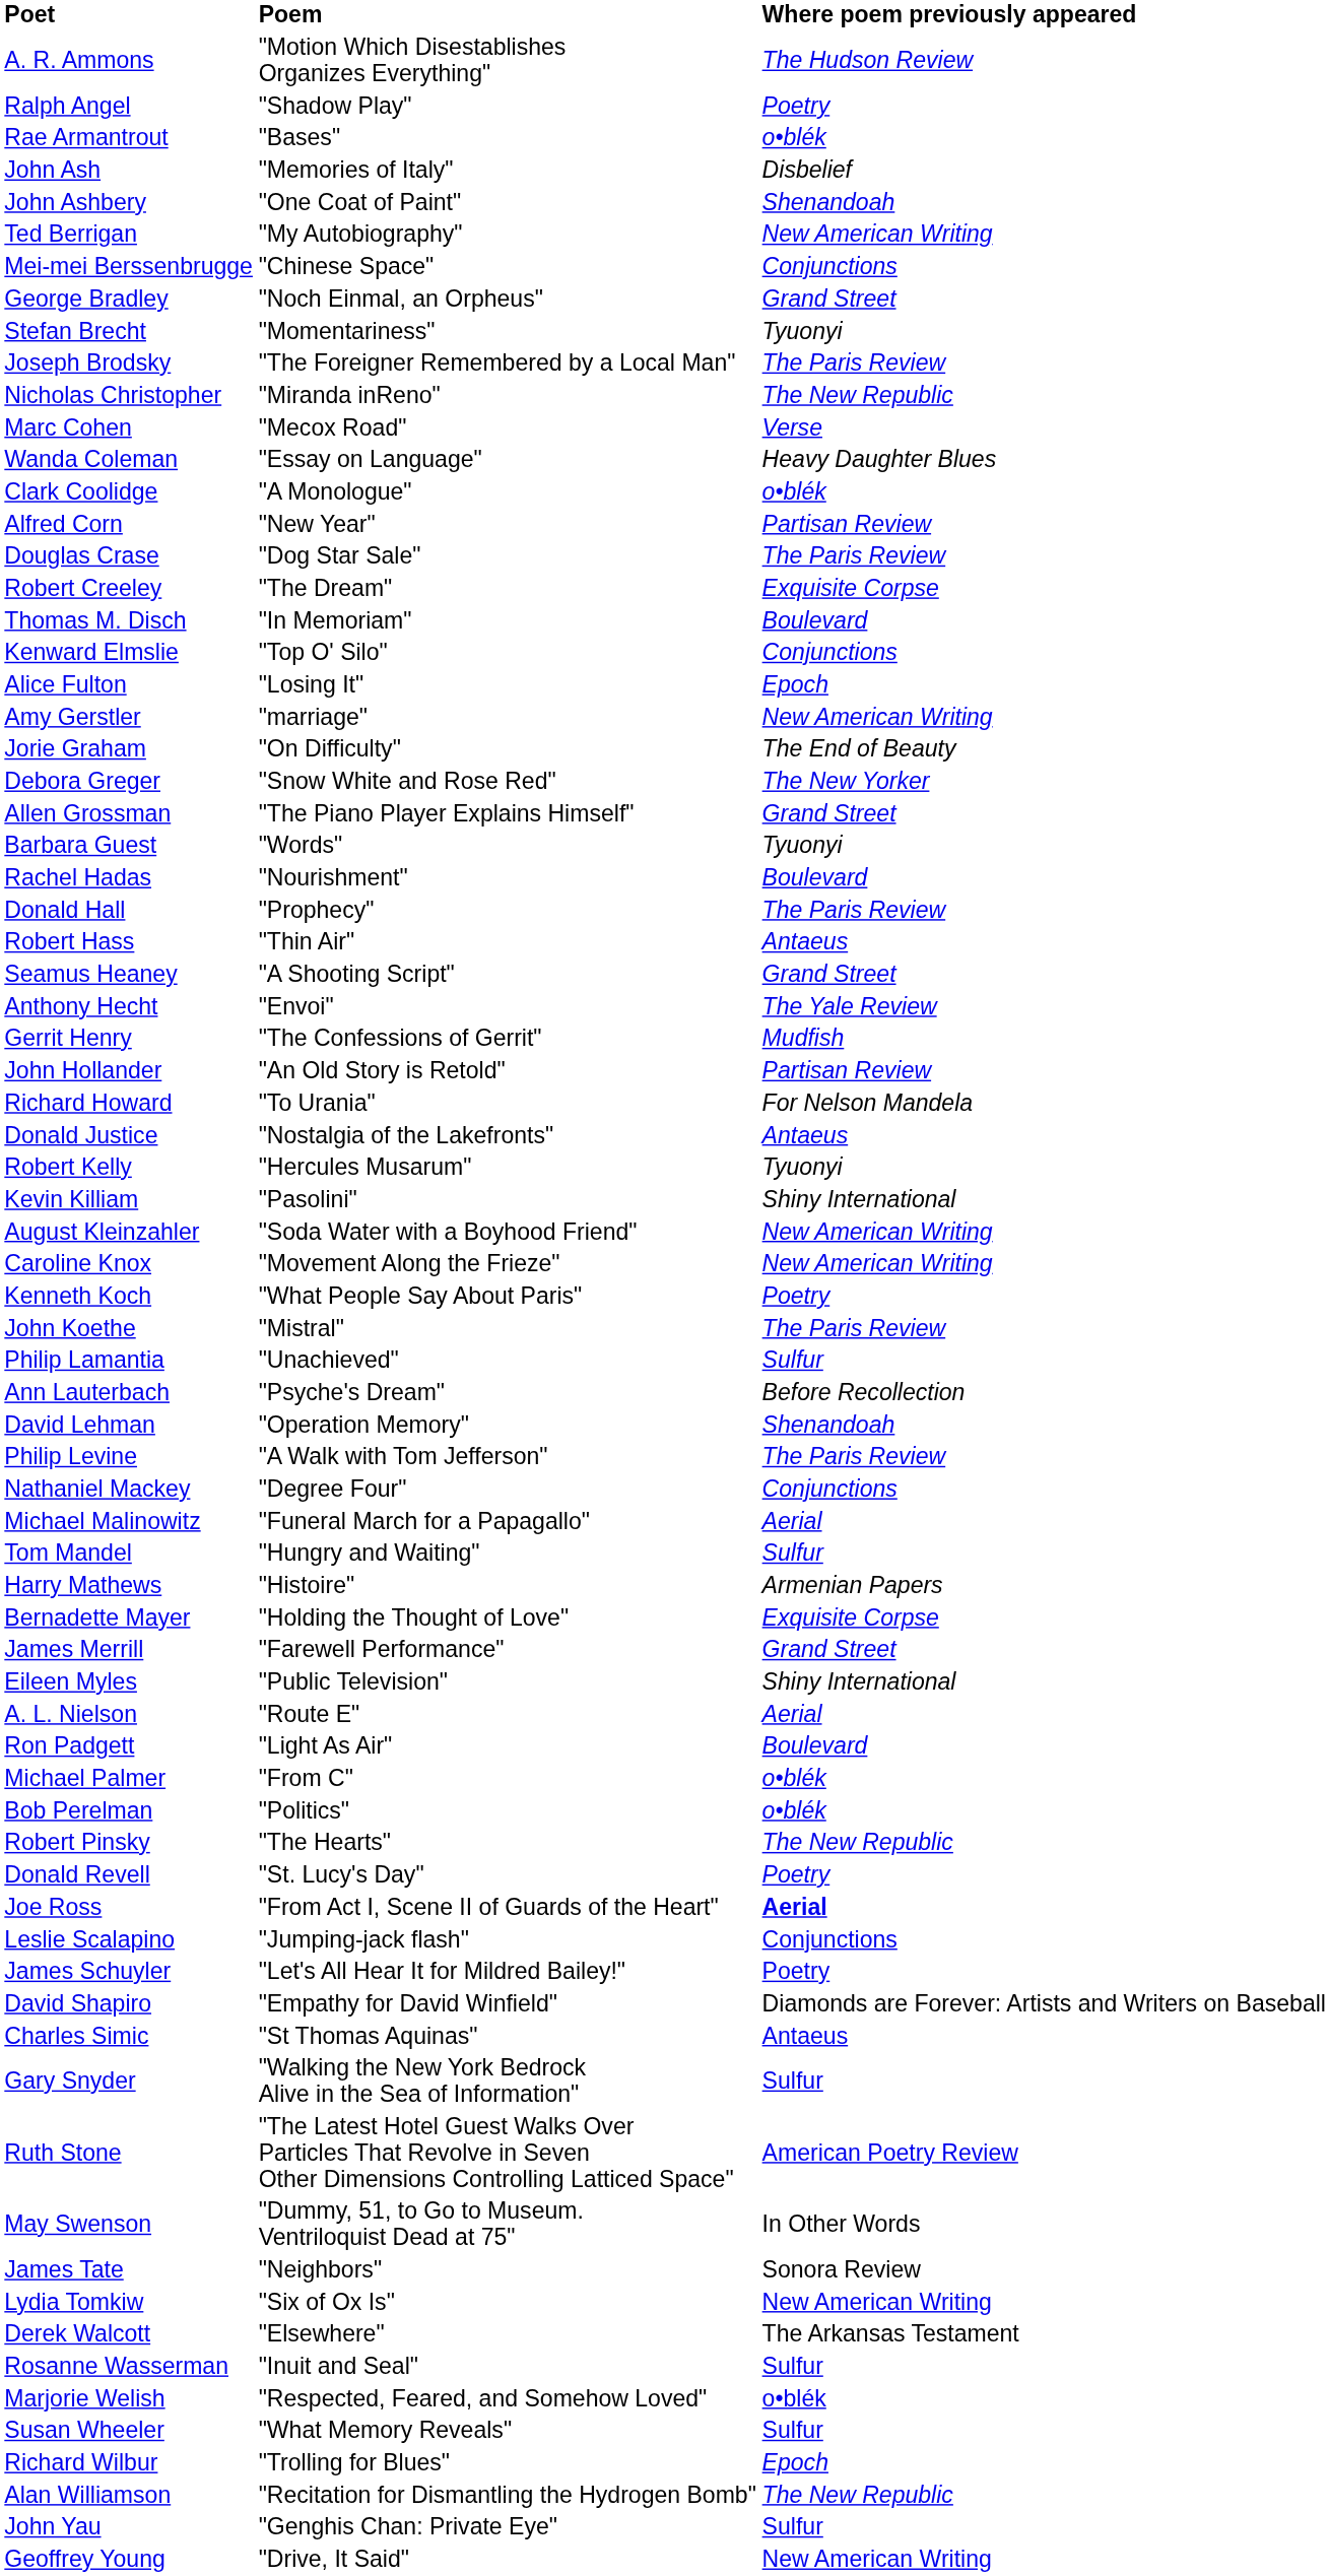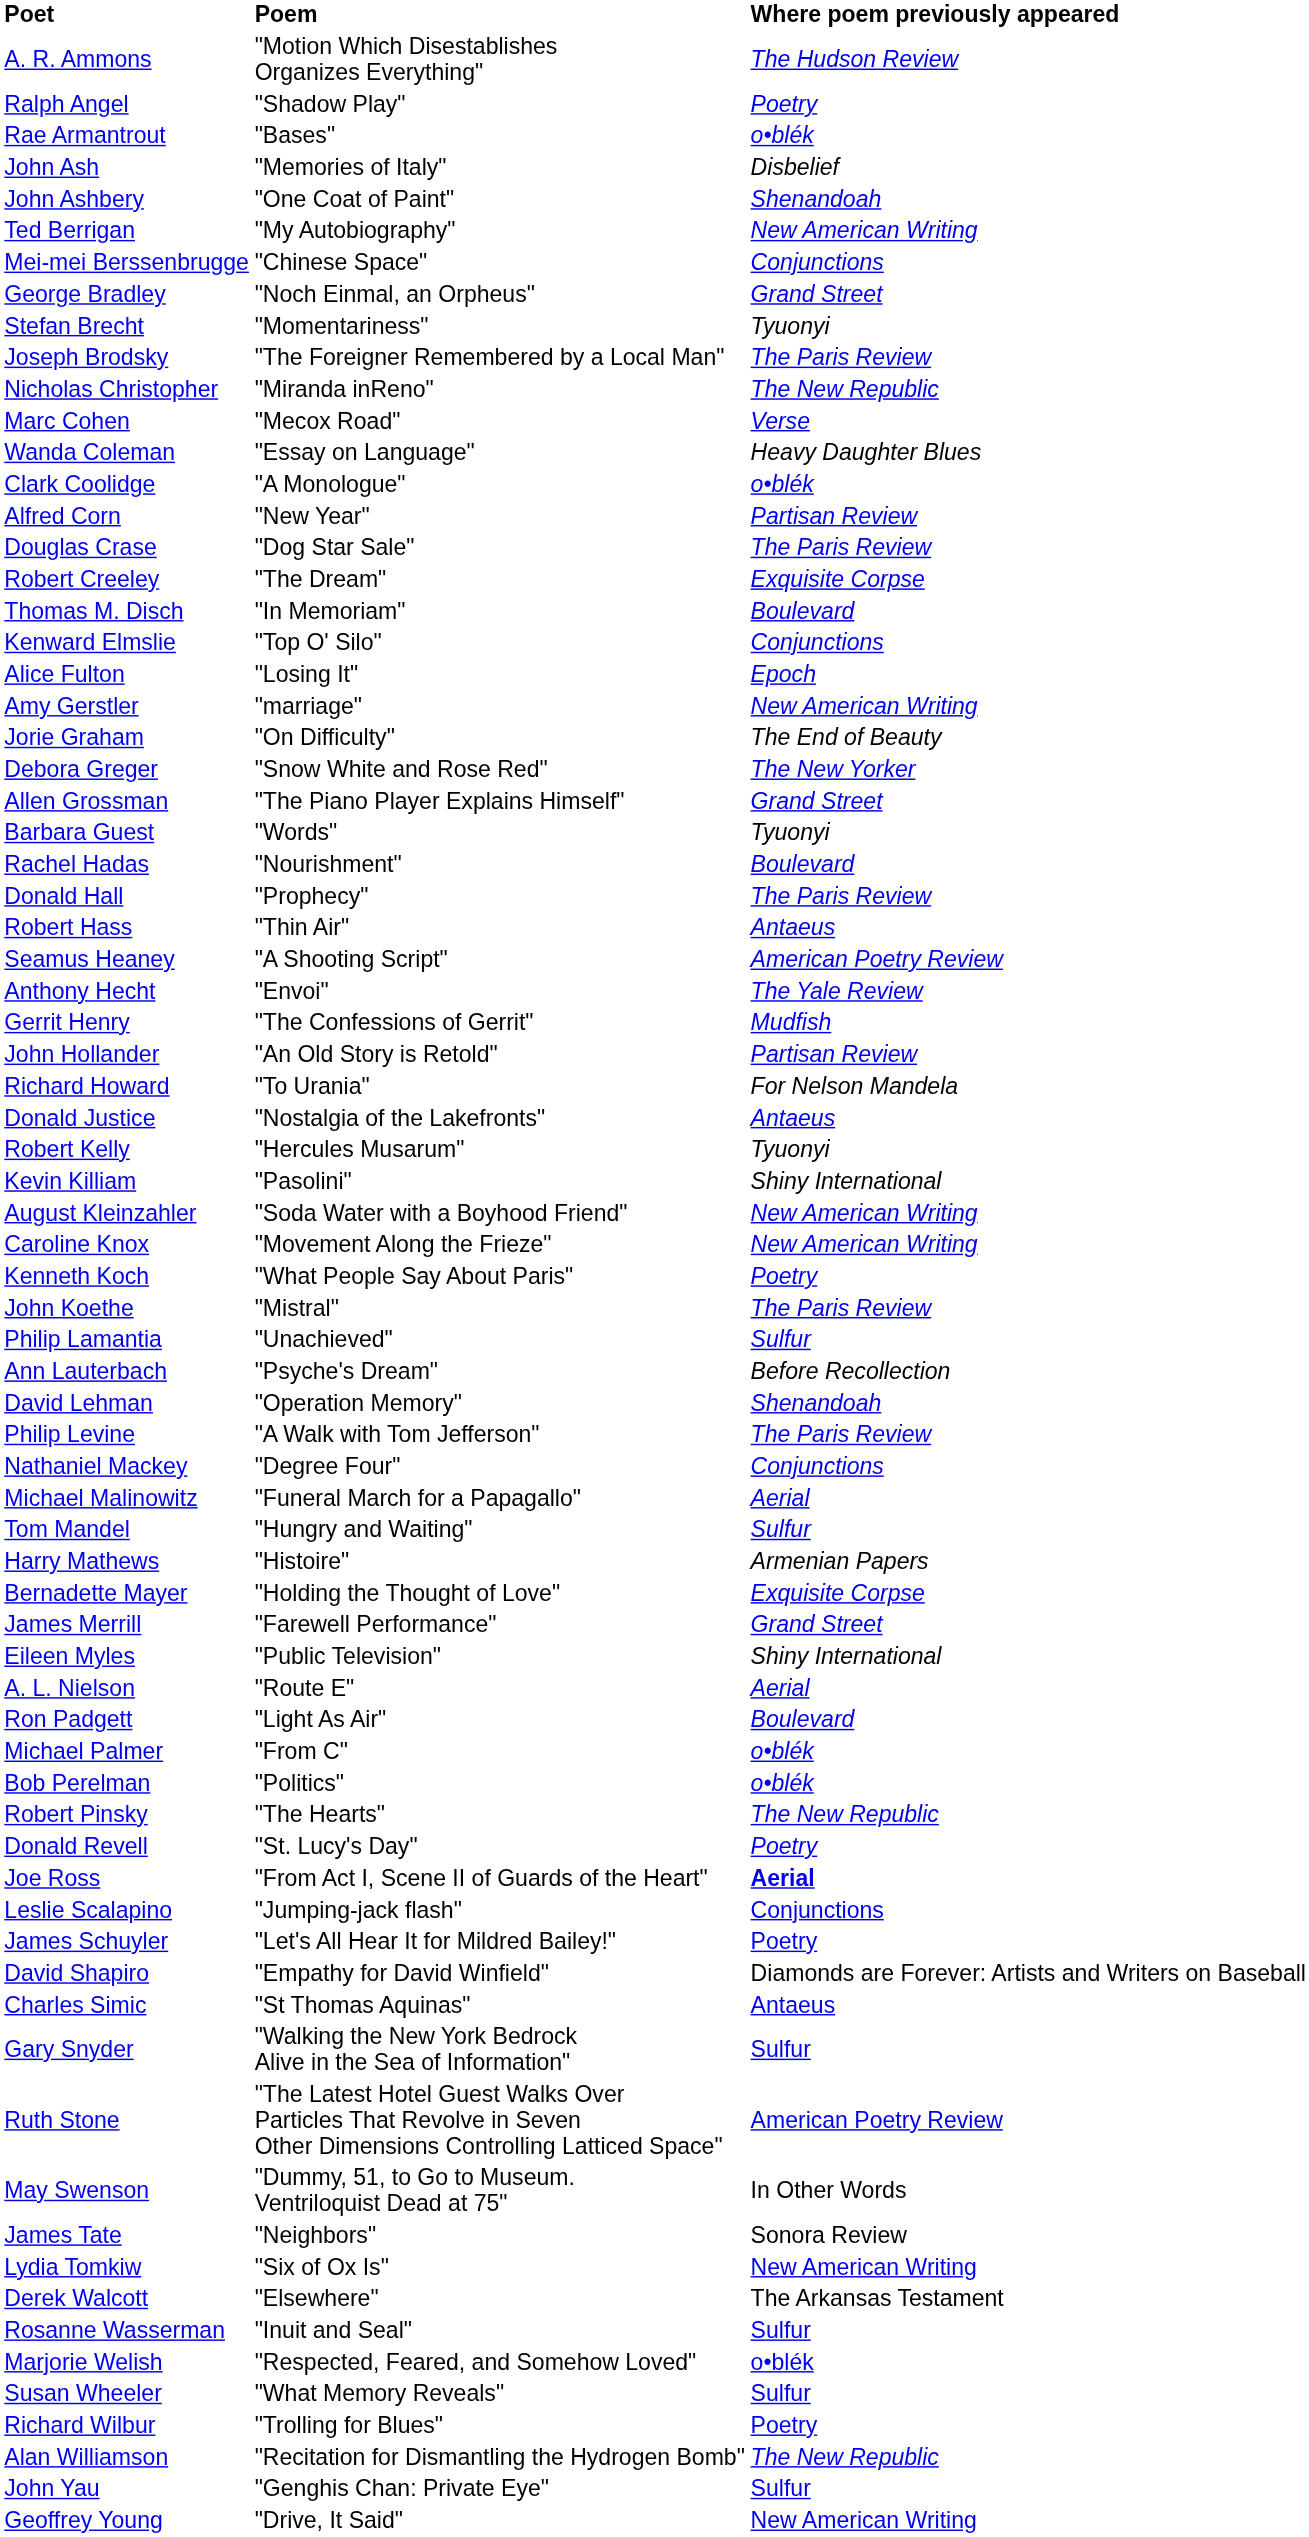 <table>
 <tr>
 <td><strong>Poet</strong></td>
 <td><strong>Poem</strong></td>
 <td><strong>Where poem previously appeared</strong></td>
 </tr>
 <tr>
 <td><a href='#'>A. R. Ammons</a></td>
 <td>"Motion Which Disestablishes<br> Organizes Everything"</td>
 <td><em><a href='#'>The Hudson Review</a></em></td>
 </tr>
 <tr>
 <td><a href='#'>Ralph Angel</a></td>
 <td>"Shadow Play"</td>
 <td><em><a href='#'>Poetry</a></em></td>
 </tr>
 <tr>
 <td><a href='#'>Rae Armantrout</a></td>
 <td>"Bases"</td>
 <td><em><a href='#'>o•blék</a></em></td>
 </tr>
 <tr>
 <td><a href='#'>John Ash</a></td>
 <td>"Memories of Italy"</td>
 <td><em>Disbelief</em></td>
 </tr>
 <tr>
 <td><a href='#'>John Ashbery</a></td>
 <td>"One Coat of Paint"</td>
 <td><em><a href='#'>Shenandoah</a></em></td>
 </tr>
 <tr>
 <td><a href='#'>Ted Berrigan</a></td>
 <td>"My Autobiography"</td>
 <td><em><a href='#'>New American Writing</a></em></td>
 </tr>
 <tr>
 <td><a href='#'>Mei-mei Berssenbrugge</a></td>
 <td>"Chinese Space"</td>
 <td><em><a href='#'>Conjunctions</a></em></td>
 </tr>
 <tr>
 <td><a href='#'>George Bradley</a></td>
 <td>"Noch Einmal, an Orpheus"</td>
 <td><em><a href='#'>Grand Street</a></em></td>
 </tr>
 <tr>
 <td><a href='#'>Stefan Brecht</a></td>
 <td>"Momentariness"</td>
 <td><em>Tyuonyi</em></td>
 </tr>
 <tr>
 <td><a href='#'>Joseph Brodsky</a></td>
 <td>"The Foreigner Remembered by a Local Man"</td>
 <td><em><a href='#'>The Paris Review</a></em></td>
 </tr>
 <tr>
 <td><a href='#'>Nicholas Christopher</a></td>
 <td>"Miranda inReno"</td>
 <td><em><a href='#'>The New Republic</a></em></td>
 </tr>
 <tr>
 <td><a href='#'>Marc Cohen</a></td>
 <td>"Mecox Road"</td>
 <td><em><a href='#'>Verse</a></em></td>
 </tr>
 <tr>
 <td><a href='#'>Wanda Coleman</a></td>
 <td>"Essay on Language"</td>
 <td><em>Heavy Daughter Blues</em></td>
 </tr>
 <tr>
 <td><a href='#'>Clark Coolidge</a></td>
 <td>"A Monologue"</td>
 <td><em><a href='#'>o•blék</a></em></td>
 </tr>
 <tr>
 <td><a href='#'>Alfred Corn</a></td>
 <td>"New Year"</td>
 <td><em><a href='#'>Partisan Review</a></em></td>
 </tr>
 <tr>
 <td><a href='#'>Douglas Crase</a></td>
 <td>"Dog Star Sale"</td>
 <td><em><a href='#'>The Paris Review</a></em></td>
 </tr>
 <tr>
 <td><a href='#'>Robert Creeley</a></td>
 <td>"The Dream"</td>
 <td><em><a href='#'>Exquisite Corpse</a></em></td>
 </tr>
 <tr>
 <td><a href='#'>Thomas M. Disch</a></td>
 <td>"In Memoriam"</td>
 <td><em><a href='#'>Boulevard</a></em></td>
 </tr>
 <tr>
 <td><a href='#'>Kenward Elmslie</a></td>
 <td>"Top O' Silo"</td>
 <td><em><a href='#'>Conjunctions</a></em></td>
 </tr>
 <tr>
 <td><a href='#'>Alice Fulton</a></td>
 <td>"Losing It"</td>
 <td><em><a href='#'>Epoch</a></em></td>
 </tr>
 <tr>
 <td><a href='#'>Amy Gerstler</a></td>
 <td>"marriage"</td>
 <td><em><a href='#'>New American Writing</a></em></td>
 </tr>
 <tr>
 <td><a href='#'>Jorie Graham</a></td>
 <td>"On Difficulty"</td>
 <td><em>The End of Beauty</em></td>
 </tr>
 <tr>
 <td><a href='#'>Debora Greger</a></td>
 <td>"Snow White and Rose Red"</td>
 <td><em><a href='#'>The New Yorker</a></em></td>
 </tr>
 <tr>
 <td><a href='#'>Allen Grossman</a></td>
 <td>"The Piano Player Explains Himself"</td>
 <td><em><a href='#'>Grand Street</a></em></td>
 </tr>
 <tr>
 <td><a href='#'>Barbara Guest</a></td>
 <td>"Words"</td>
 <td><em>Tyuonyi</em></td>
 </tr>
 <tr>
 <td><a href='#'>Rachel Hadas</a></td>
 <td>"Nourishment"</td>
 <td><em><a href='#'>Boulevard</a></em></td>
 </tr>
 <tr>
 <td><a href='#'>Donald Hall</a></td>
 <td>"Prophecy"</td>
 <td><em><a href='#'>The Paris Review</a></em></td>
 </tr>
 <tr>
 <td><a href='#'>Robert Hass</a></td>
 <td>"Thin Air"</td>
 <td><em><a href='#'>Antaeus</a></em></td>
 </tr>
 <tr>
 <td><a href='#'>Seamus Heaney</a></td>
 <td>"A Shooting Script"</td>
-<td><em><a href='#'>Grand Street</a></em></td>
+<td><em><a href='#'>American Poetry Review</a></em></td>
 </tr>
 <tr>
 <td><a href='#'>Anthony Hecht</a></td>
 <td>"Envoi"</td>
 <td><em><a href='#'>The Yale Review</a></em></td>
 </tr>
 <tr>
 <td><a href='#'>Gerrit Henry</a></td>
 <td>"The Confessions of Gerrit"</td>
 <td><em><a href='#'>Mudfish</a></em></td>
 </tr>
 <tr>
 <td><a href='#'>John Hollander</a></td>
 <td>"An Old Story is Retold"</td>
 <td><em><a href='#'>Partisan Review</a></em></td>
 </tr>
 <tr>
 <td><a href='#'>Richard Howard</a></td>
 <td>"To Urania"</td>
 <td><em>For Nelson Mandela</em></td>
 </tr>
 <tr>
 <td><a href='#'>Donald Justice</a></td>
 <td>"Nostalgia of the Lakefronts"</td>
 <td><em><a href='#'>Antaeus</a></em></td>
 </tr>
 <tr>
 <td><a href='#'>Robert Kelly</a></td>
 <td>"Hercules Musarum"</td>
 <td><em>Tyuonyi</em></td>
 </tr>
 <tr>
 <td><a href='#'>Kevin Killiam</a></td>
 <td>"Pasolini"</td>
 <td><em>Shiny International</em></td>
 </tr>
 <tr>
 <td><a href='#'>August Kleinzahler</a></td>
 <td>"Soda Water with a Boyhood Friend"</td>
 <td><em><a href='#'>New American Writing</a></em></td>
 </tr>
 <tr>
 <td><a href='#'>Caroline Knox</a></td>
 <td>"Movement Along the Frieze"</td>
 <td><em><a href='#'>New American Writing</a></em></td>
 </tr>
 <tr>
 <td><a href='#'>Kenneth Koch</a></td>
 <td>"What People Say About Paris"</td>
 <td><em><a href='#'>Poetry</a></em></td>
 </tr>
 <tr>
 <td><a href='#'>John Koethe</a></td>
 <td>"Mistral"</td>
 <td><em><a href='#'>The Paris Review</a></em></td>
 </tr>
 <tr>
 <td><a href='#'>Philip Lamantia</a></td>
 <td>"Unachieved"</td>
 <td><em><a href='#'> Sulfur</a></em></td>
 </tr>
 <tr>
 <td><a href='#'>Ann Lauterbach</a></td>
 <td>"Psyche's Dream"</td>
 <td><em>Before Recollection</em></td>
 </tr>
 <tr>
 <td><a href='#'>David Lehman</a></td>
 <td>"Operation Memory"</td>
 <td><em><a href='#'>Shenandoah</a></em></td>
 </tr>
 <tr>
 <td><a href='#'>Philip Levine</a></td>
 <td>"A Walk with Tom Jefferson"</td>
 <td><em><a href='#'>The Paris Review</a></em></td>
 </tr>
 <tr>
 <td><a href='#'>Nathaniel Mackey</a></td>
 <td>"Degree Four"</td>
 <td><em><a href='#'>Conjunctions</a></em></td>
 </tr>
 <tr>
 <td><a href='#'>Michael Malinowitz</a></td>
 <td>"Funeral March for a Papagallo"</td>
 <td><em><a href='#'>Aerial</a></em></td>
 </tr>
 <tr>
 <td><a href='#'>Tom Mandel</a></td>
 <td>"Hungry and Waiting"</td>
 <td><em><a href='#'>Sulfur</a></em></td>
 </tr>
 <tr>
 <td><a href='#'>Harry Mathews</a></td>
 <td>"Histoire"</td>
 <td><em>Armenian Papers</em></td>
 </tr>
 <tr>
 <td><a href='#'>Bernadette Mayer</a></td>
 <td>"Holding the Thought of Love"</td>
 <td><em><a href='#'>Exquisite Corpse</a></em></td>
 </tr>
 <tr>
 <td><a href='#'>James Merrill</a></td>
 <td>"Farewell Performance"</td>
 <td><em><a href='#'>Grand Street</a></em></td>
 </tr>
 <tr>
 <td><a href='#'>Eileen Myles</a></td>
 <td>"Public Television"</td>
 <td><em>Shiny International</em></td>
 </tr>
 <tr>
 <td><a href='#'>A. L. Nielson</a></td>
 <td>"Route E"</td>
 <td><em><a href='#'>Aerial</a></em></td>
 </tr>
 <tr>
 <td><a href='#'>Ron Padgett</a></td>
 <td>"Light As Air"</td>
 <td><em><a href='#'>Boulevard</a></em></td>
 </tr>
 <tr>
 <td><a href='#'>Michael Palmer</a></td>
 <td>"From C"</td>
 <td><em><a href='#'>o•blék</a></em></td>
 </tr>
 <tr>
 <td><a href='#'>Bob Perelman</a></td>
 <td>"Politics"</td>
 <td><em><a href='#'>o•blék</a></em></td>
 </tr>
 <tr>
 <td><a href='#'>Robert Pinsky</a></td>
 <td>"The Hearts"</td>
 <td><em><a href='#'>The New Republic</a></em></td>
 </tr>
 <tr>
 <td><a href='#'>Donald Revell</a></td>
 <td>"St. Lucy's Day"</td>
 <td><em><a href='#'>Poetry</a></em></td>
 </tr>
 <tr>
 <td><a href='#'>Joe Ross</a></td>
 <td>"From Act I, Scene II of Guards of the Heart"</td>
 <td><strong><a href='#'>Aerial</a><em></td>
 </tr>
 <tr>
 <td><a href='#'>Leslie Scalapino</a></td>
 <td>"Jumping-jack flash"</td>
 <td></em><a href='#'>Conjunctions</a><em></td>
 </tr>
 <tr>
 <td><a href='#'>James Schuyler</a></td>
 <td>"Let's All Hear It for Mildred Bailey!"</td>
 <td></em><a href='#'>Poetry</a><em></td>
 </tr>
 <tr>
 <td><a href='#'>David Shapiro</a></td>
 <td>"Empathy for David Winfield"</td>
 <td></em>Diamonds are Forever: Artists and Writers on Baseball<em></td>
 </tr>
 <tr>
 <td><a href='#'>Charles Simic</a></td>
 <td>"St Thomas Aquinas"</td>
 <td></em><a href='#'>Antaeus</a><em></td>
 </tr>
 <tr>
 <td><a href='#'>Gary Snyder</a></td>
 <td>"Walking the New York Bedrock<br> Alive in the Sea of Information"</td>
 <td></em><a href='#'>Sulfur</a><em></td>
 </tr>
 <tr>
 <td><a href='#'>Ruth Stone</a></td>
 <td>"The Latest Hotel Guest Walks Over<br> Particles That Revolve in Seven<br> Other Dimensions Controlling Latticed Space"</td>
 <td></em><a href='#'>American Poetry Review</a><em></td>
 </tr>
 <tr>
 <td><a href='#'>May Swenson</a></td>
 <td>"Dummy, 51, to Go to Museum.<br> Ventriloquist Dead at 75"</td>
 <td></em>In Other Words<em></td>
 </tr>
 <tr>
 <td><a href='#'>James Tate</a></td>
 <td>"Neighbors"</td>
 <td></em>Sonora Review<em></td>
 </tr>
 <tr>
 <td><a href='#'>Lydia Tomkiw</a></td>
 <td>"Six of Ox Is"</td>
 <td></em><a href='#'>New American Writing</a><em></td>
 </tr>
 <tr>
 <td><a href='#'>Derek Walcott</a></td>
 <td>"Elsewhere"</td>
 <td></em>The Arkansas Testament<em></td>
 </tr>
 <tr>
 <td><a href='#'>Rosanne Wasserman</a></td>
 <td>"Inuit and Seal"</td>
 <td></em><a href='#'>Sulfur</a><em></td>
 </tr>
 <tr>
 <td><a href='#'>Marjorie Welish</a></td>
 <td>"Respected, Feared, and Somehow Loved"</td>
 <td></em><a href='#'>o•blék</a><em></td>
 </tr>
 <tr>
 <td><a href='#'>Susan Wheeler</a></td>
 <td>"What Memory Reveals"</td>
 <td></em><a href='#'>Sulfur</a><em></td>
 </tr>
 <tr>
 <td><a href='#'>Richard Wilbur</a></td>
 <td>"Trolling for Blues"</td>
-<td><em><a href='#'>Epoch</a></em></td>
+<td></em><a href='#'>Poetry</a><em></td>
 </tr>
 <tr>
 <td><a href='#'>Alan Williamson</a></td>
 <td>"Recitation for Dismantling the Hydrogen Bomb"</td>
 <td><em><a href='#'>The New Republic</a></em></td>
 </tr>
 <tr>
 <td><a href='#'>John Yau</a></td>
 <td>"Genghis Chan: Private Eye"</td>
 <td></em><a href='#'>Sulfur</a><em></td>
 </tr>
 <tr>
 <td><a href='#'>Geoffrey Young</a></td>
 <td>"Drive, It Said"</td>
 <td></em><a href='#'>New American Writing</a><em></td>
 </tr>
 <tr>
 </tr>
 </table>
